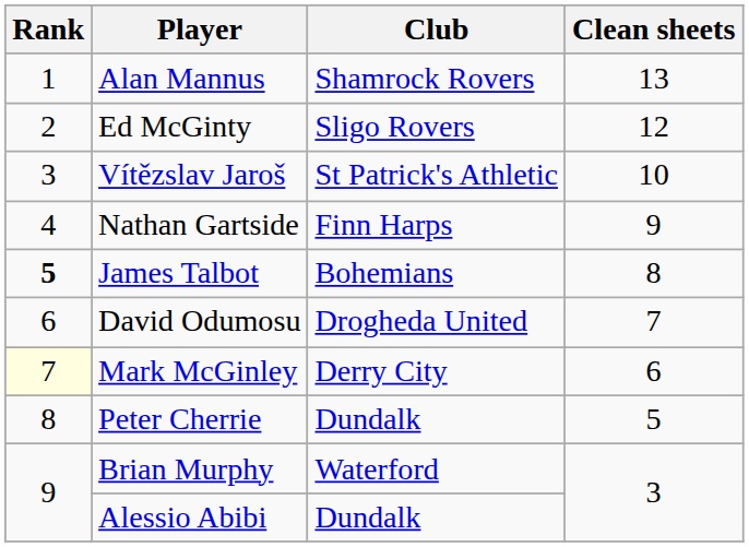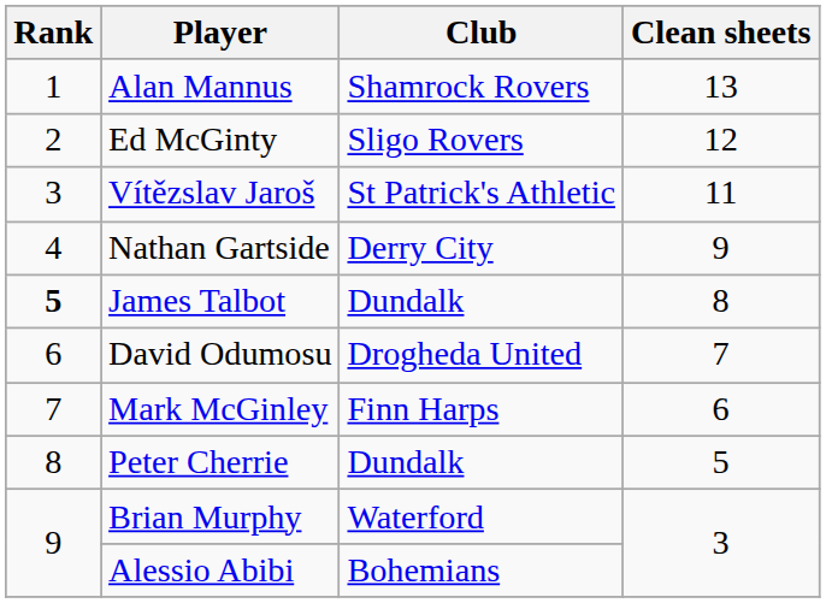 <table class="wikitable" style="text-align:center">
 <tr>
 <th>Rank</th>
 <th>Player</th>
 <th>Club</th>
 <th>Clean sheets</th>
 </tr>
 <tr>
 <td>1</td>
 <td align="left"> <a href='#'>Alan Mannus</a></td>
 <td align="left"><a href='#'>Shamrock Rovers</a></td>
 <td>13</td>
 </tr>
 <tr>
 <td>2</td>
 <td align="left"> Ed McGinty</td>
 <td align="left"><a href='#'>Sligo Rovers</a></td>
 <td>12</td>
 </tr>
 <tr>
 <td>3</td>
 <td align="left"> <a href='#'>Vítězslav Jaroš</a></td>
 <td align="left"><a href='#'>St Patrick's Athletic</a></td>
-<td>10</td>
+<td>11</td>
 </tr>
 <tr>
 <td>4</td>
 <td align="left"> Nathan Gartside</td>
-<td align="left"><a href='#'>Finn Harps</a></td>
+<td align="left"><a href='#'>Derry City</a></td>
 <td>9</td>
 </tr>
 <tr>
 <td><strong>5</strong></td>
 <td align="left"> <a href='#'>James Talbot</a></td>
-<td align="left"><a href='#'>Bohemians</a></td>
+<td align="left"><a href='#'>Dundalk</a></td>
 <td>8</td>
 </tr>
 <tr>
 <td>6</td>
 <td align="left"> David Odumosu</td>
 <td align="left"><a href='#'>Drogheda United</a></td>
 <td>7</td>
 </tr>
 <tr>
-<td style="background: lightyellow;">7</td>
+<td>7</td>
 <td align="left"> <a href='#'>Mark McGinley</a></td>
-<td align="left"><a href='#'>Derry City</a></td>
+<td align="left"><a href='#'>Finn Harps</a></td>
 <td>6</td>
 </tr>
 <tr>
 <td>8</td>
 <td align="left"> <a href='#'>Peter Cherrie</a></td>
 <td align="left"><a href='#'>Dundalk</a></td>
 <td>5</td>
 </tr>
 <tr>
 <td rowspan=2>9</td>
 <td align="left"> <a href='#'>Brian Murphy</a></td>
 <td align="left"><a href='#'>Waterford</a></td>
 <td rowspan=2>3</td>
 </tr>
 <tr>
 <td align="left"> <a href='#'>Alessio Abibi</a></td>
-<td align="left"><a href='#'>Dundalk</a></td>
+<td align="left"><a href='#'>Bohemians</a></td>
 </tr>
 </table>
